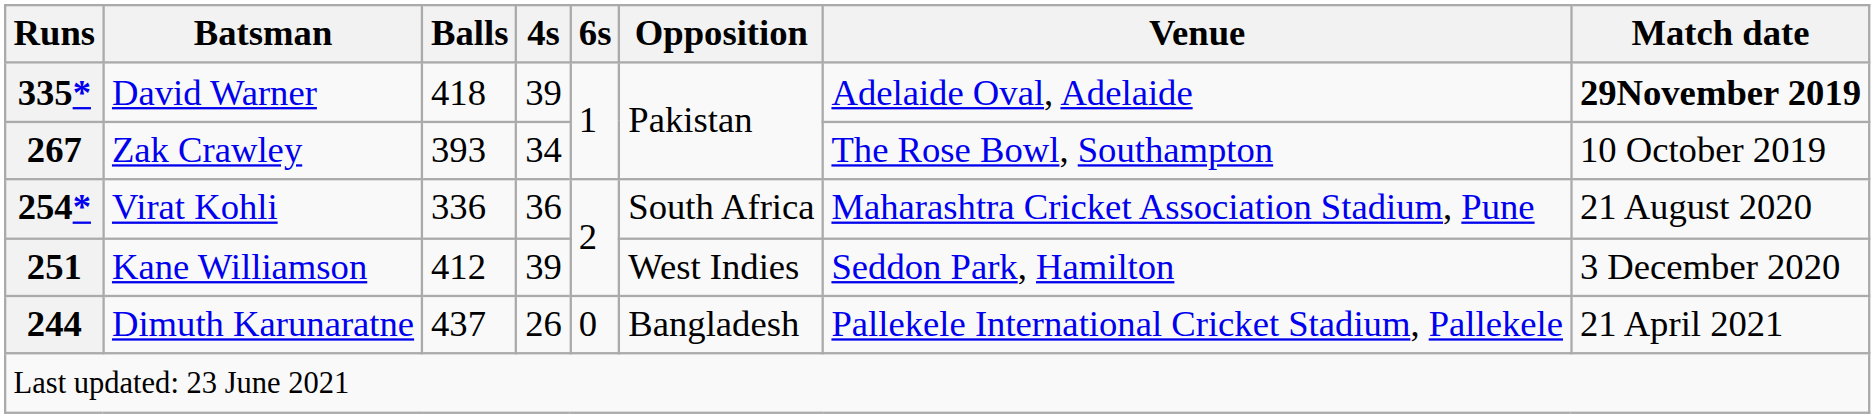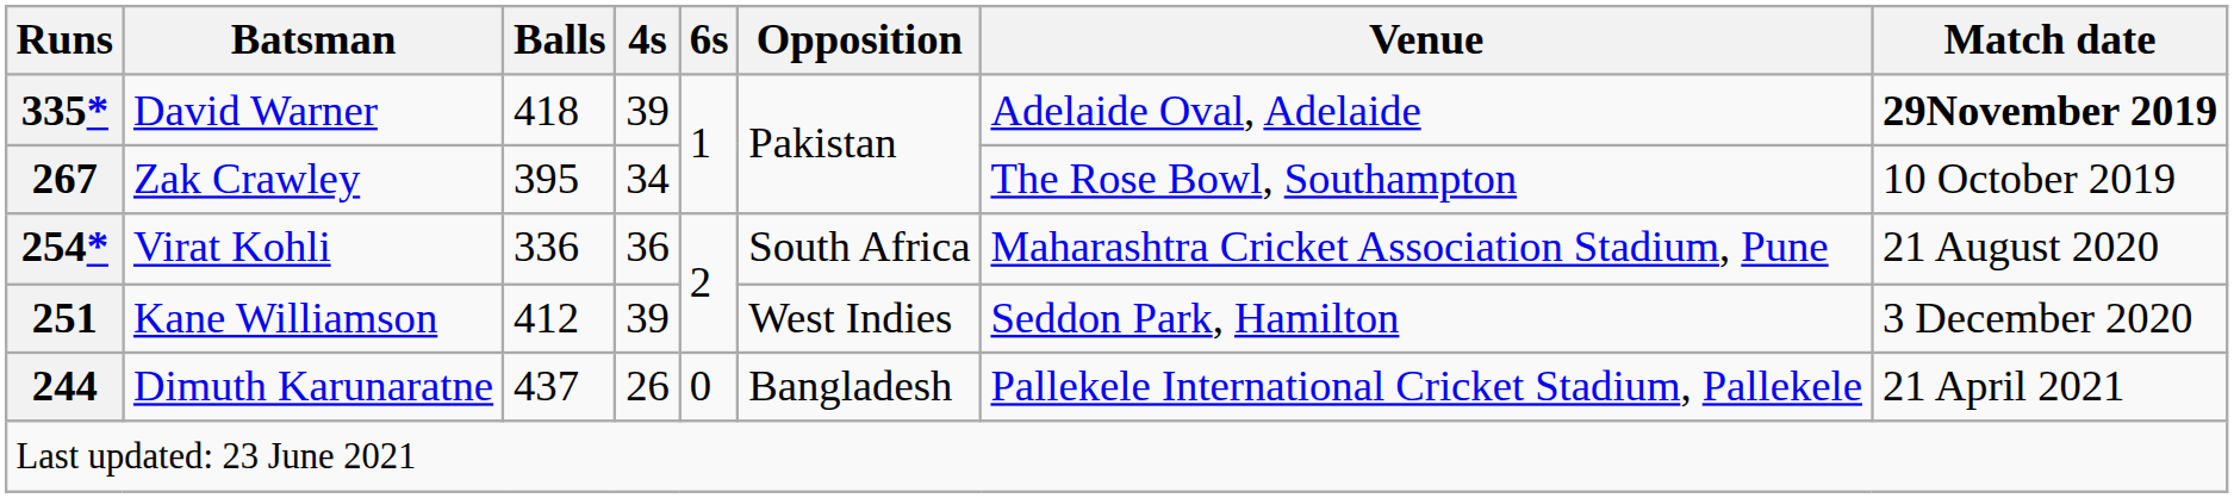 <table class="wikitable sortable">
 <tr>
 <th>Runs</th>
 <th>Batsman</th>
 <th>Balls</th>
 <th>4s</th>
 <th>6s</th>
 <th>Opposition</th>
 <th>Venue</th>
 <th>Match date</th>
 </tr>
 <tr>
 <th>335<a href='#'>*</a></th>
 <td> <a href='#'>David Warner</a></td>
 <td>418</td>
 <td>39</td>
 <td rowspan=2>1</td>
 <td rowspan=2> Pakistan</td>
 <td><a href='#'>Adelaide Oval</a>, <a href='#'>Adelaide</a></td>
 <td><strong>29November 2019</strong></td>
 </tr>
 <tr>
 <th>267</th>
 <td> <a href='#'>Zak Crawley</a></td>
-<td>393</td>
+<td>395</td>
 <td>34</td>
 <td><a href='#'>The Rose Bowl</a>, <a href='#'>Southampton</a></td>
 <td>10 October 2019</td>
 </tr>
 <tr>
 <th>254<a href='#'>*</a></th>
 <td> <a href='#'>Virat Kohli</a></td>
 <td>336</td>
 <td>36</td>
 <td rowspan=2>2</td>
 <td> South Africa</td>
 <td><a href='#'>Maharashtra Cricket Association Stadium</a>, <a href='#'>Pune</a></td>
 <td>21 August 2020</td>
 </tr>
 <tr>
 <th>251</th>
 <td> <a href='#'>Kane Williamson</a></td>
 <td>412</td>
 <td>39</td>
 <td> West Indies</td>
 <td><a href='#'>Seddon Park</a>, <a href='#'>Hamilton</a></td>
 <td>3 December 2020</td>
 </tr>
 <tr>
 <th>244</th>
 <td> <a href='#'>Dimuth Karunaratne</a></td>
 <td>437</td>
 <td>26</td>
 <td>0</td>
 <td> Bangladesh</td>
 <td><a href='#'>Pallekele International Cricket Stadium</a>, <a href='#'>Pallekele</a></td>
 <td>21 April 2021</td>
 </tr>
 <tr class="sortbottom">
 <td colspan=9><small> Last updated: 23 June 2021</small></td>
 </tr>
 </table>
